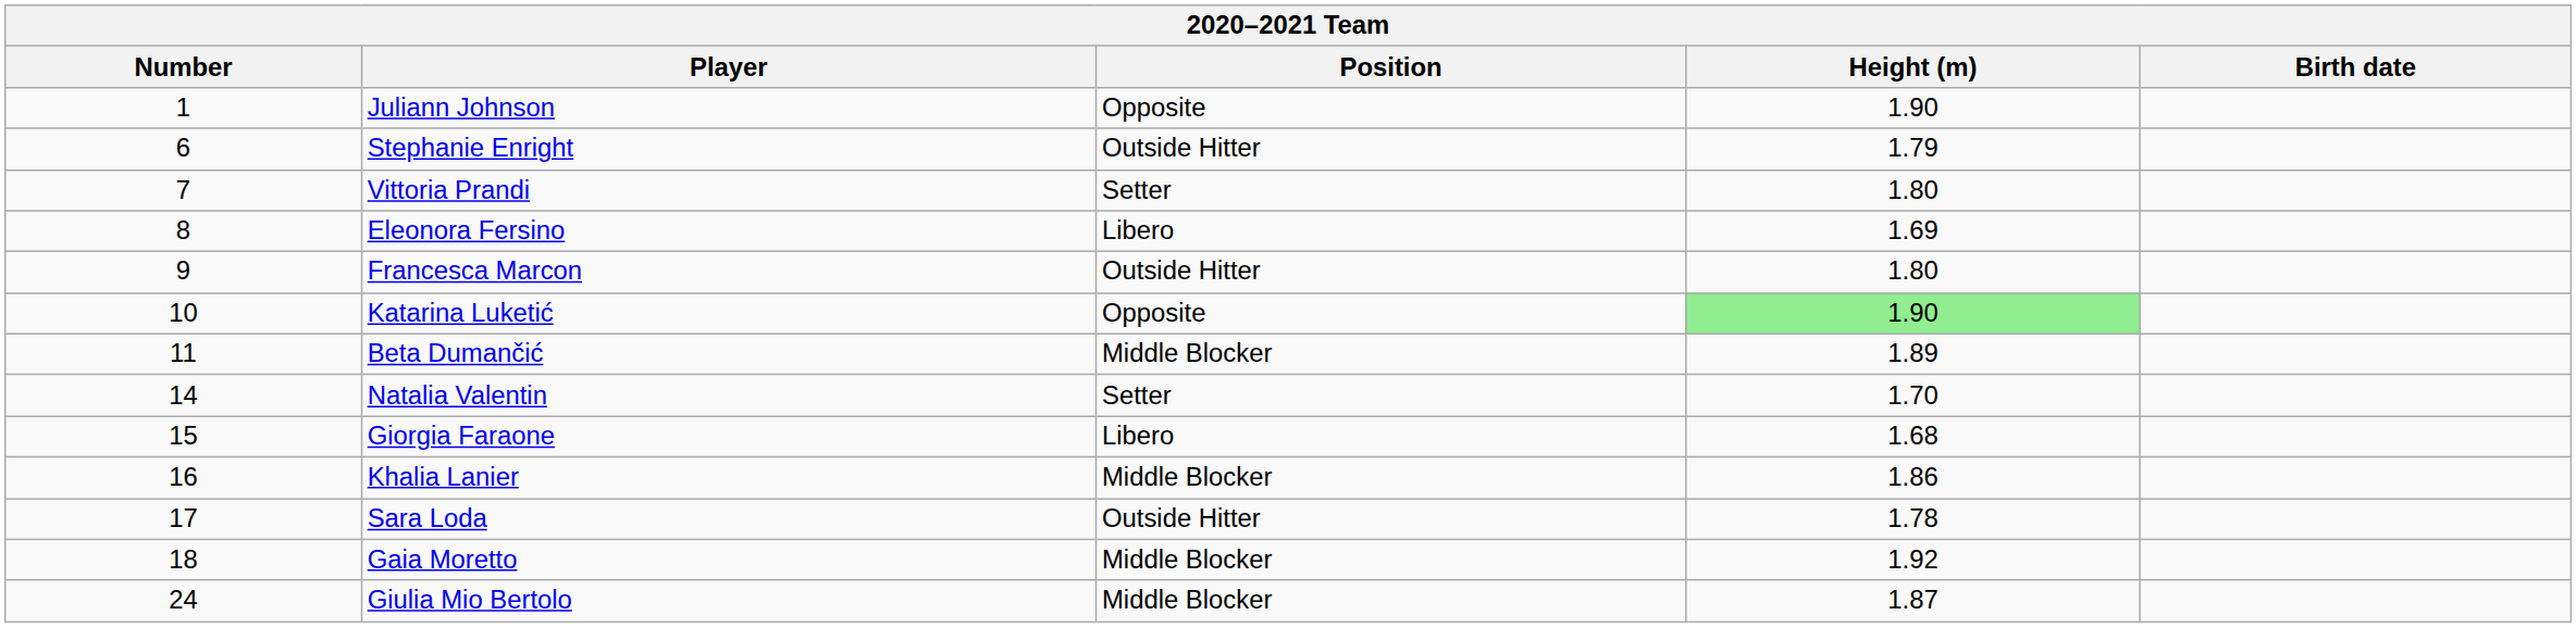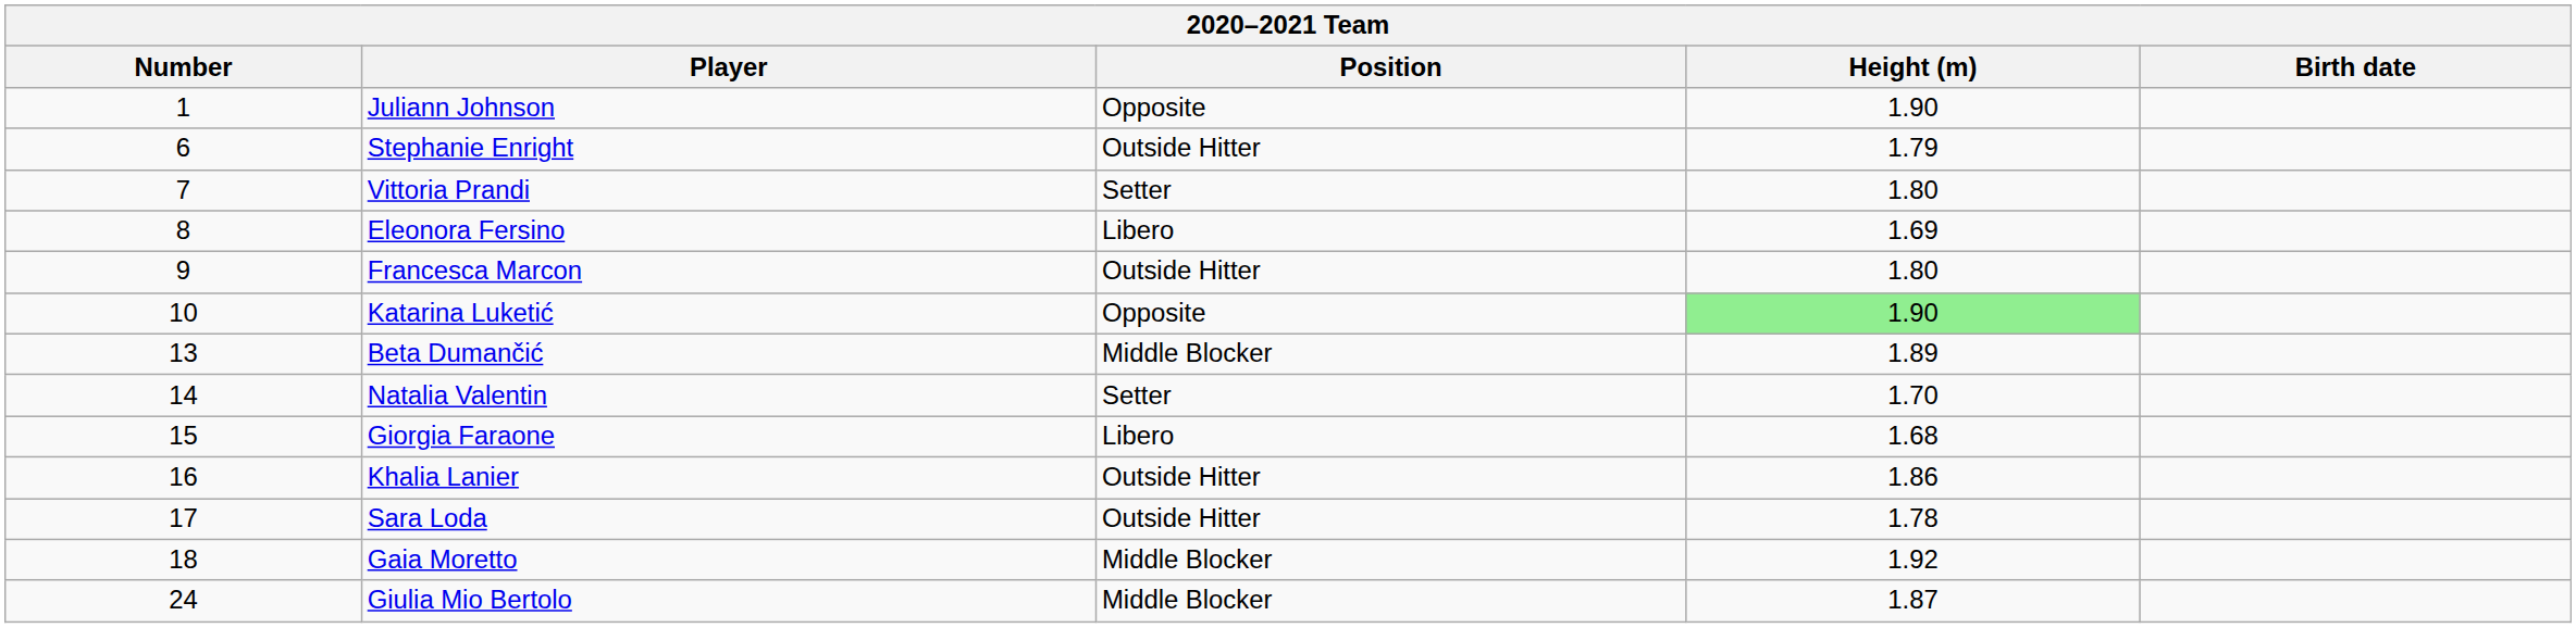 <table class="wikitable" style="width:100%;">
 <tr>
 <th colspan=5><strong>2020–2021 Team</strong></th>
 </tr>
 <tr>
 <th>Number</th>
 <th>Player</th>
 <th>Position</th>
 <th>Height (m)</th>
 <th>Birth date</th>
 </tr>
 <tr>
 <td align=center>1</td>
 <td> <a href='#'>Juliann Johnson</a></td>
 <td>Opposite</td>
 <td align=center>1.90</td>
 <td></td>
 </tr>
 <tr>
 <td align=center>6</td>
 <td> <a href='#'>Stephanie Enright</a></td>
 <td>Outside Hitter</td>
 <td align=center>1.79</td>
 <td></td>
 </tr>
 <tr>
 <td align=center>7</td>
 <td> <a href='#'>Vittoria Prandi</a></td>
 <td>Setter</td>
 <td align=center>1.80</td>
 <td></td>
 </tr>
 <tr>
 <td align=center>8</td>
 <td> <a href='#'>Eleonora Fersino</a></td>
 <td>Libero</td>
 <td align=center>1.69</td>
 <td></td>
 </tr>
 <tr>
 <td align=center>9</td>
 <td> <a href='#'>Francesca Marcon</a></td>
 <td>Outside Hitter</td>
 <td align=center>1.80</td>
 <td></td>
 </tr>
 <tr>
 <td align=center>10</td>
 <td> <a href='#'>Katarina Luketić</a></td>
 <td>Opposite</td>
 <td align=center style="background: lightgreen;">1.90</td>
 <td></td>
 </tr>
 <tr>
-<td align=center>11</td>
+<td align=center>13</td>
 <td> <a href='#'>Beta Dumančić</a></td>
 <td>Middle Blocker</td>
 <td align=center>1.89</td>
 <td></td>
 </tr>
 <tr>
 <td align=center>14</td>
 <td> <a href='#'>Natalia Valentin</a></td>
 <td>Setter</td>
 <td align=center>1.70</td>
 <td></td>
 </tr>
 <tr>
 <td align=center>15</td>
 <td> <a href='#'>Giorgia Faraone</a></td>
 <td>Libero</td>
 <td align=center>1.68</td>
 <td></td>
 </tr>
 <tr>
 <td align=center>16</td>
 <td> <a href='#'>Khalia Lanier</a></td>
-<td>Middle Blocker</td>
+<td>Outside Hitter</td>
 <td align=center>1.86</td>
 <td></td>
 </tr>
 <tr>
 <td align=center>17</td>
 <td> <a href='#'>Sara Loda</a></td>
 <td>Outside Hitter</td>
 <td align=center>1.78</td>
 <td></td>
 </tr>
 <tr>
 <td align=center>18</td>
 <td> <a href='#'>Gaia Moretto</a></td>
 <td>Middle Blocker</td>
 <td align=center>1.92</td>
 <td></td>
 </tr>
 <tr>
 <td align=center>24</td>
 <td> <a href='#'>Giulia Mio Bertolo</a></td>
 <td>Middle Blocker</td>
 <td align=center>1.87</td>
 <td></td>
 </tr>
 </table>
